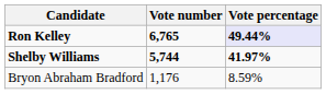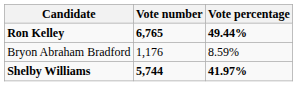 <table class="wikitable">
 <tr>
 <th>Candidate</th>
 <th>Vote number</th>
 <th>Vote percentage</th>
 </tr>
 <tr>
 <td><strong>Ron Kelley</strong></td>
 <td><strong>6,765</strong></td>
-<td style="background: lavender;"><strong>49.44%</strong></td>
+<td><strong>49.44%</strong></td>
+</tr>
+<tr>
+<td>Bryon Abraham Bradford</td>
+<td>1,176</td>
+<td>8.59%</td>
 </tr>
 <tr>
 <td><strong>Shelby Williams</strong></td>
 <td><strong>5,744</strong></td>
 <td><strong>41.97%</strong></td>
 </tr>
-<tr>
-<td>Bryon Abraham Bradford</td>
-<td>1,176</td>
-<td>8.59%</td>
-</tr>
 </table>
